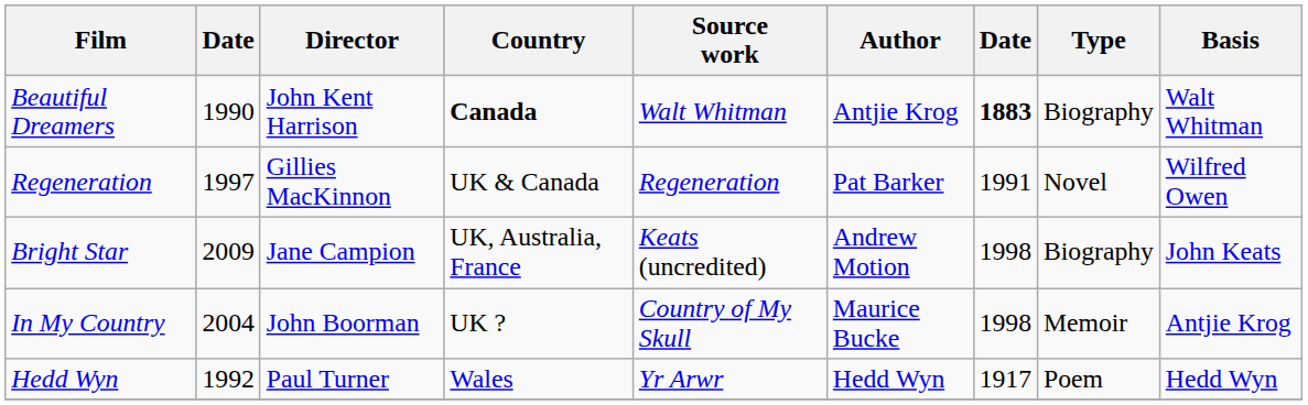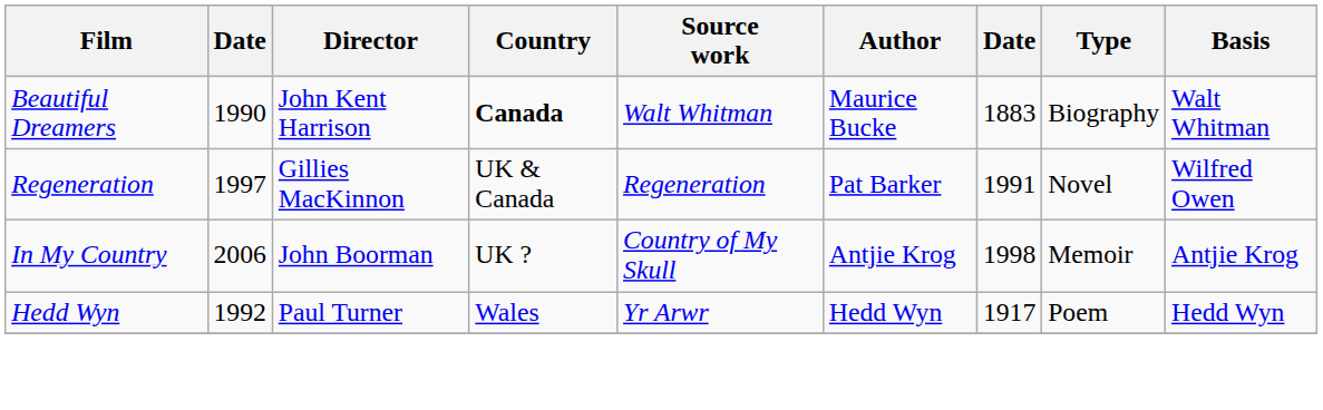 <table class="wikitable" style=width:90%>
 <tr bgcolor="#CCCCCC">
 <th>Film</th>
 <th>Date</th>
 <th>Director</th>
 <th>Country</th>
 <th>Source<br>work</th>
 <th>Author</th>
 <th>Date</th>
 <th>Type</th>
 <th>Basis</th>
 </tr>
 <tr>
 <td><em><a href='#'>Beautiful Dreamers</a></em></td>
 <td>1990</td>
 <td><a href='#'>John Kent Harrison</a></td>
 <td><strong>Canada</strong></td>
 <td><em><a href='#'>Walt Whitman</a></em></td>
-<td><a href='#'>Antjie Krog</a></td>
-<td><strong>1883</strong></td>
+<td><a href='#'>Maurice Bucke</a></td>
+<td>1883</td>
 <td>Biography</td>
 <td><a href='#'>Walt Whitman</a></td>
 </tr>
 <tr>
 <td><em><a href='#'>Regeneration</a></em></td>
 <td>1997</td>
 <td><a href='#'>Gillies MacKinnon</a></td>
 <td>UK & Canada</td>
 <td><em><a href='#'>Regeneration</a></em> </td>
 <td><a href='#'>Pat Barker</a></td>
 <td>1991</td>
 <td>Novel</td>
 <td><a href='#'>Wilfred Owen</a></td>
 </tr>
 <tr>
-<td><em><a href='#'>Bright Star</a></em></td>
-<td>2009</td>
-<td><a href='#'>Jane Campion</a></td>
-<td>UK, Australia, <a href='#'>France</a></td>
-<td><em><a href='#'>Keats</a></em> (uncredited)</td>
-<td><a href='#'>Andrew Motion</a></td>
-<td>1998</td>
-<td>Biography</td>
-<td><a href='#'>John Keats</a></td>
-</tr>
-<tr>
 <td><em><a href='#'>In My Country</a></em></td>
-<td>2004</td>
+<td>2006</td>
 <td><a href='#'>John Boorman</a></td>
 <td>UK ?</td>
 <td><em><a href='#'>Country of My Skull</a></em></td>
-<td><a href='#'>Maurice Bucke</a></td>
+<td><a href='#'>Antjie Krog</a></td>
 <td>1998</td>
 <td>Memoir</td>
 <td><a href='#'>Antjie Krog</a></td>
 </tr>
 <tr>
 <td><em><a href='#'>Hedd Wyn</a></em></td>
 <td>1992</td>
 <td><a href='#'>Paul Turner</a></td>
 <td><a href='#'>Wales</a></td>
 <td><em><a href='#'>Yr Arwr</a></em></td>
 <td><a href='#'>Hedd Wyn</a></td>
 <td>1917</td>
 <td>Poem</td>
 <td><a href='#'>Hedd Wyn</a></td>
 </tr>
 <tr>
 </tr>
 </table>
